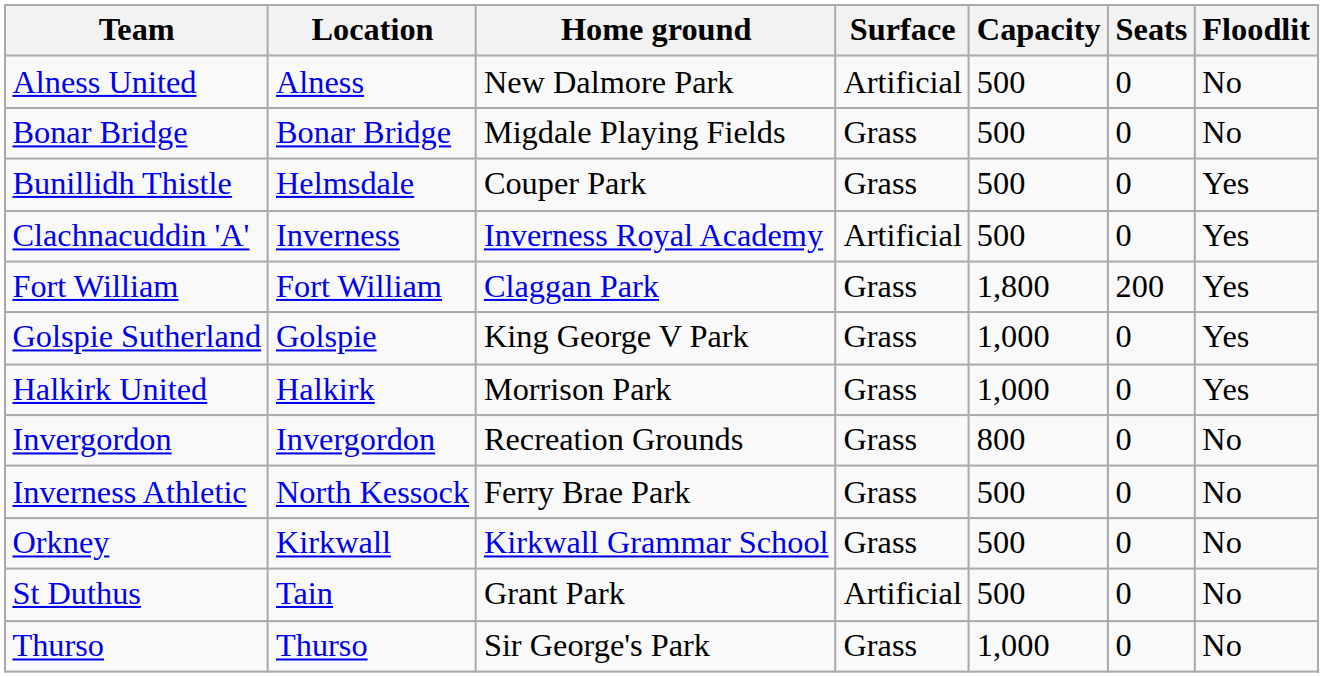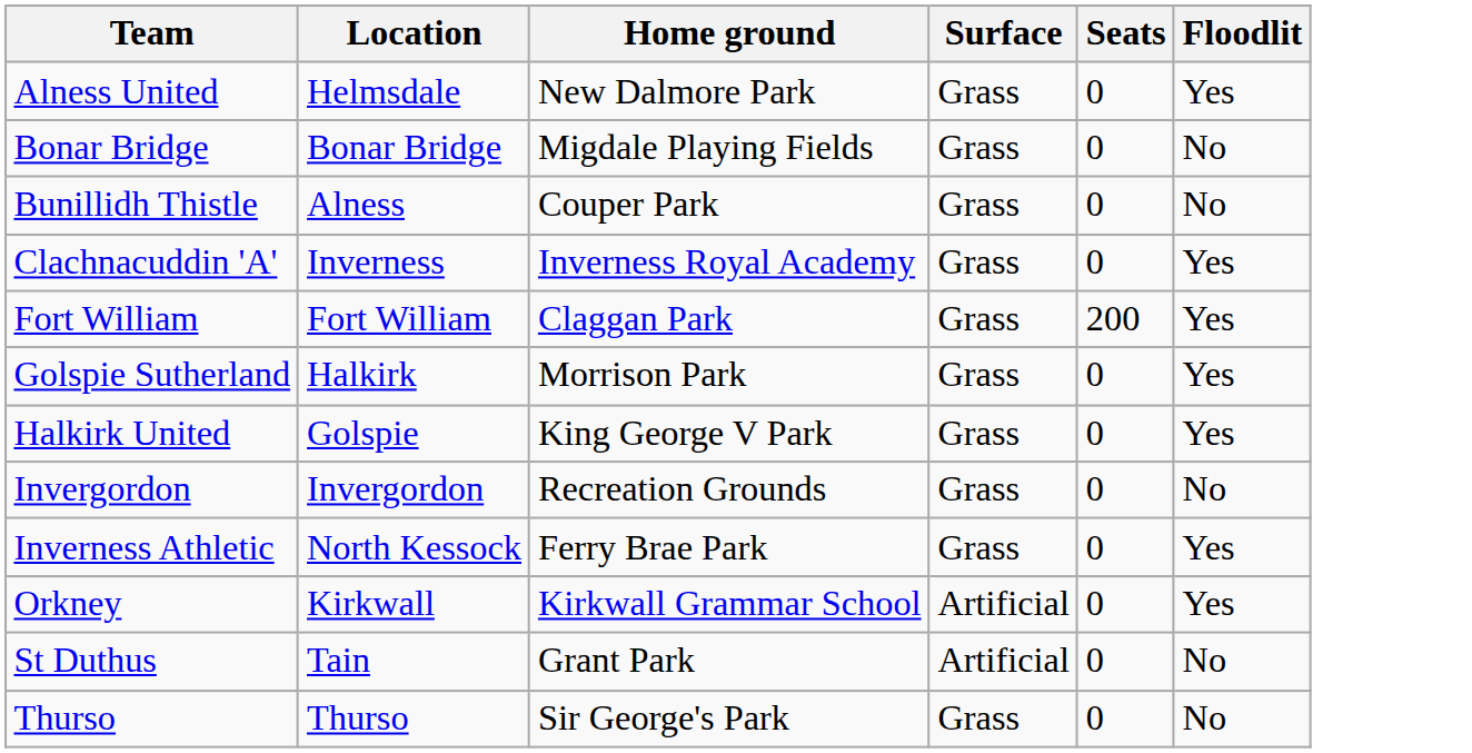 <table class="wikitable sortable">
 <tr>
 <th>Team</th>
 <th>Location</th>
 <th>Home ground</th>
 <th>Surface</th>
-<th data-sort-type="number">Capacity</th>
 <th data-sort-type="number">Seats</th>
 <th>Floodlit</th>
 </tr>
 <tr>
 <td><a href='#'>Alness United</a></td>
-<td><a href='#'>Alness</a></td>
+<td><a href='#'>Helmsdale</a></td>
 <td>New Dalmore Park</td>
-<td>Artificial</td>
-<td>500</td>
+<td>Grass</td>
 <td>0</td>
-<td>No</td>
+<td>Yes</td>
 </tr>
 <tr>
 <td><a href='#'>Bonar Bridge</a></td>
 <td><a href='#'>Bonar Bridge</a></td>
 <td>Migdale Playing Fields</td>
 <td>Grass</td>
-<td>500</td>
 <td>0</td>
 <td>No</td>
 </tr>
 <tr>
 <td><a href='#'>Bunillidh Thistle</a></td>
-<td><a href='#'>Helmsdale</a></td>
+<td><a href='#'>Alness</a></td>
 <td>Couper Park</td>
 <td>Grass</td>
-<td>500</td>
 <td>0</td>
-<td>Yes</td>
+<td>No</td>
 </tr>
 <tr>
 <td><a href='#'>Clachnacuddin 'A'</a></td>
 <td><a href='#'>Inverness</a></td>
 <td><a href='#'>Inverness Royal Academy</a></td>
-<td>Artificial</td>
-<td>500</td>
+<td>Grass</td>
 <td>0</td>
 <td>Yes</td>
 </tr>
 <tr>
 <td><a href='#'>Fort William</a></td>
 <td><a href='#'>Fort William</a></td>
 <td><a href='#'>Claggan Park</a></td>
 <td>Grass</td>
-<td>1,800</td>
 <td>200</td>
 <td>Yes</td>
 </tr>
 <tr>
 <td><a href='#'>Golspie Sutherland</a> </td>
-<td><a href='#'>Golspie</a></td>
-<td>King George V Park</td>
+<td><a href='#'>Halkirk</a></td>
+<td>Morrison Park</td>
 <td>Grass</td>
-<td>1,000</td>
 <td>0</td>
 <td>Yes</td>
 </tr>
 <tr>
 <td><a href='#'>Halkirk United</a></td>
-<td><a href='#'>Halkirk</a></td>
-<td>Morrison Park</td>
+<td><a href='#'>Golspie</a></td>
+<td>King George V Park</td>
 <td>Grass</td>
-<td>1,000</td>
 <td>0</td>
 <td>Yes</td>
 </tr>
 <tr>
 <td><a href='#'>Invergordon</a></td>
 <td><a href='#'>Invergordon</a></td>
 <td>Recreation Grounds</td>
 <td>Grass</td>
-<td>800</td>
 <td>0</td>
 <td>No</td>
 </tr>
 <tr>
 <td><a href='#'>Inverness Athletic</a></td>
 <td><a href='#'>North Kessock</a></td>
 <td>Ferry Brae Park</td>
 <td>Grass</td>
-<td>500</td>
 <td>0</td>
-<td>No</td>
+<td>Yes</td>
 </tr>
 <tr>
 <td><a href='#'>Orkney</a></td>
 <td><a href='#'>Kirkwall</a></td>
 <td><a href='#'>Kirkwall Grammar School</a></td>
-<td>Grass</td>
-<td>500</td>
+<td>Artificial</td>
 <td>0</td>
-<td>No</td>
+<td>Yes</td>
 </tr>
 <tr>
 <td><a href='#'>St Duthus</a></td>
 <td><a href='#'>Tain</a></td>
 <td>Grant Park</td>
 <td>Artificial</td>
-<td>500</td>
 <td>0</td>
 <td>No</td>
 </tr>
 <tr>
 <td><a href='#'>Thurso</a></td>
 <td><a href='#'>Thurso</a></td>
 <td>Sir George's Park</td>
 <td>Grass</td>
-<td>1,000</td>
 <td>0</td>
 <td>No</td>
 </tr>
 </table>
